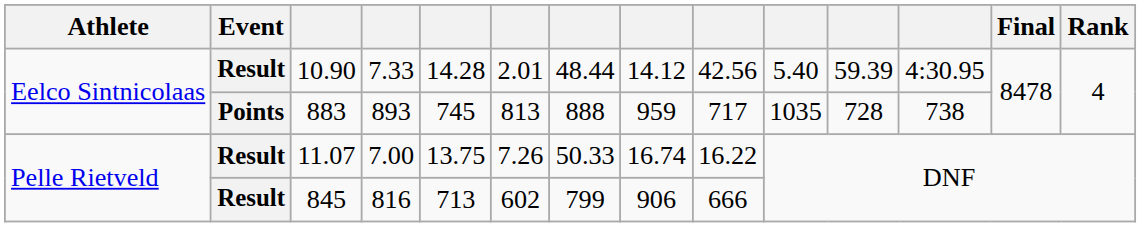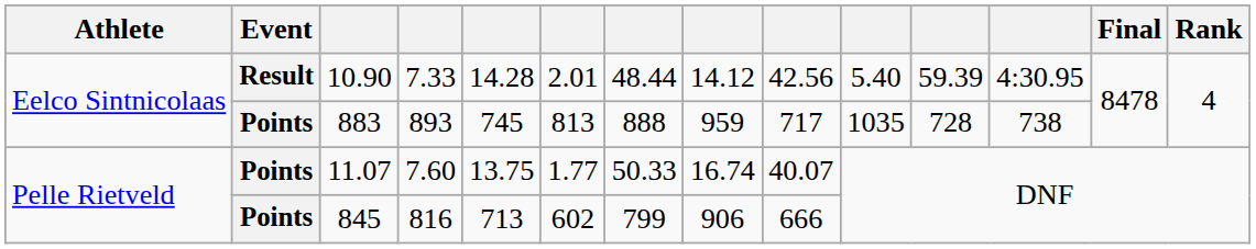 <table class="wikitable" style="font-size:90%">
 <tr>
 <th>Athlete</th>
 <th>Event</th>
 <th></th>
 <th></th>
 <th></th>
 <th></th>
 <th></th>
 <th></th>
 <th></th>
 <th></th>
 <th></th>
 <th></th>
 <th>Final</th>
 <th>Rank</th>
 </tr>
 <tr align=center>
 <td rowspan=2 align=left><a href='#'>Eelco Sintnicolaas</a></td>
 <th style="font-size:95%">Result</th>
 <td>10.90</td>
 <td>7.33</td>
 <td>14.28</td>
 <td>2.01</td>
 <td>48.44</td>
 <td>14.12</td>
 <td>42.56</td>
 <td>5.40</td>
 <td>59.39</td>
 <td>4:30.95</td>
 <td rowspan=2>8478</td>
 <td rowspan=2>4</td>
 </tr>
 <tr align=center>
 <th style="font-size:95%">Points</th>
 <td>883</td>
 <td>893</td>
 <td>745</td>
 <td>813</td>
 <td>888</td>
 <td>959</td>
 <td>717</td>
 <td>1035</td>
 <td>728</td>
 <td>738</td>
 </tr>
 <tr align=center>
 <td rowspan=2 align=left><a href='#'>Pelle Rietveld</a></td>
-<th style="font-size:95%">Result</th>
+<th style="font-size:95%">Points</th>
 <td>11.07</td>
-<td>7.00</td>
+<td>7.60</td>
 <td>13.75</td>
-<td>7.26</td>
+<td>1.77</td>
 <td>50.33</td>
 <td>16.74</td>
-<td>16.22</td>
+<td>40.07</td>
 <td colspan=8 rowspan=2>DNF</td>
 </tr>
 <tr align=center>
-<th style="font-size:95%">Result</th>
+<th style="font-size:95%">Points</th>
 <td>845</td>
 <td>816</td>
 <td>713</td>
 <td>602</td>
 <td>799</td>
 <td>906</td>
 <td>666</td>
 </tr>
 </table>
